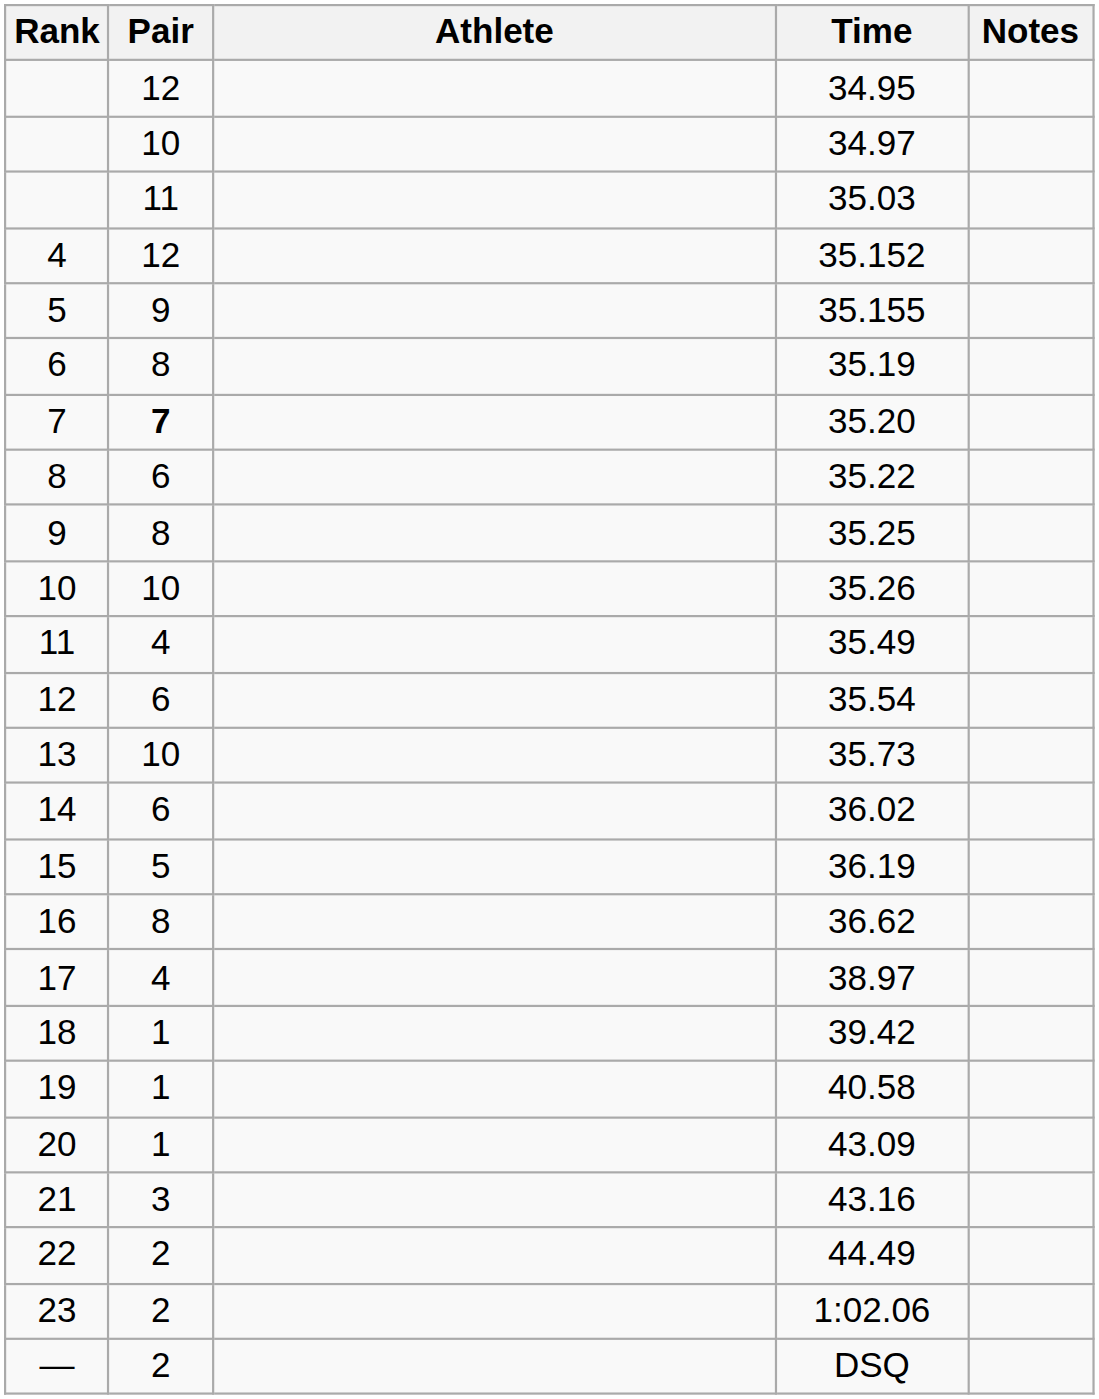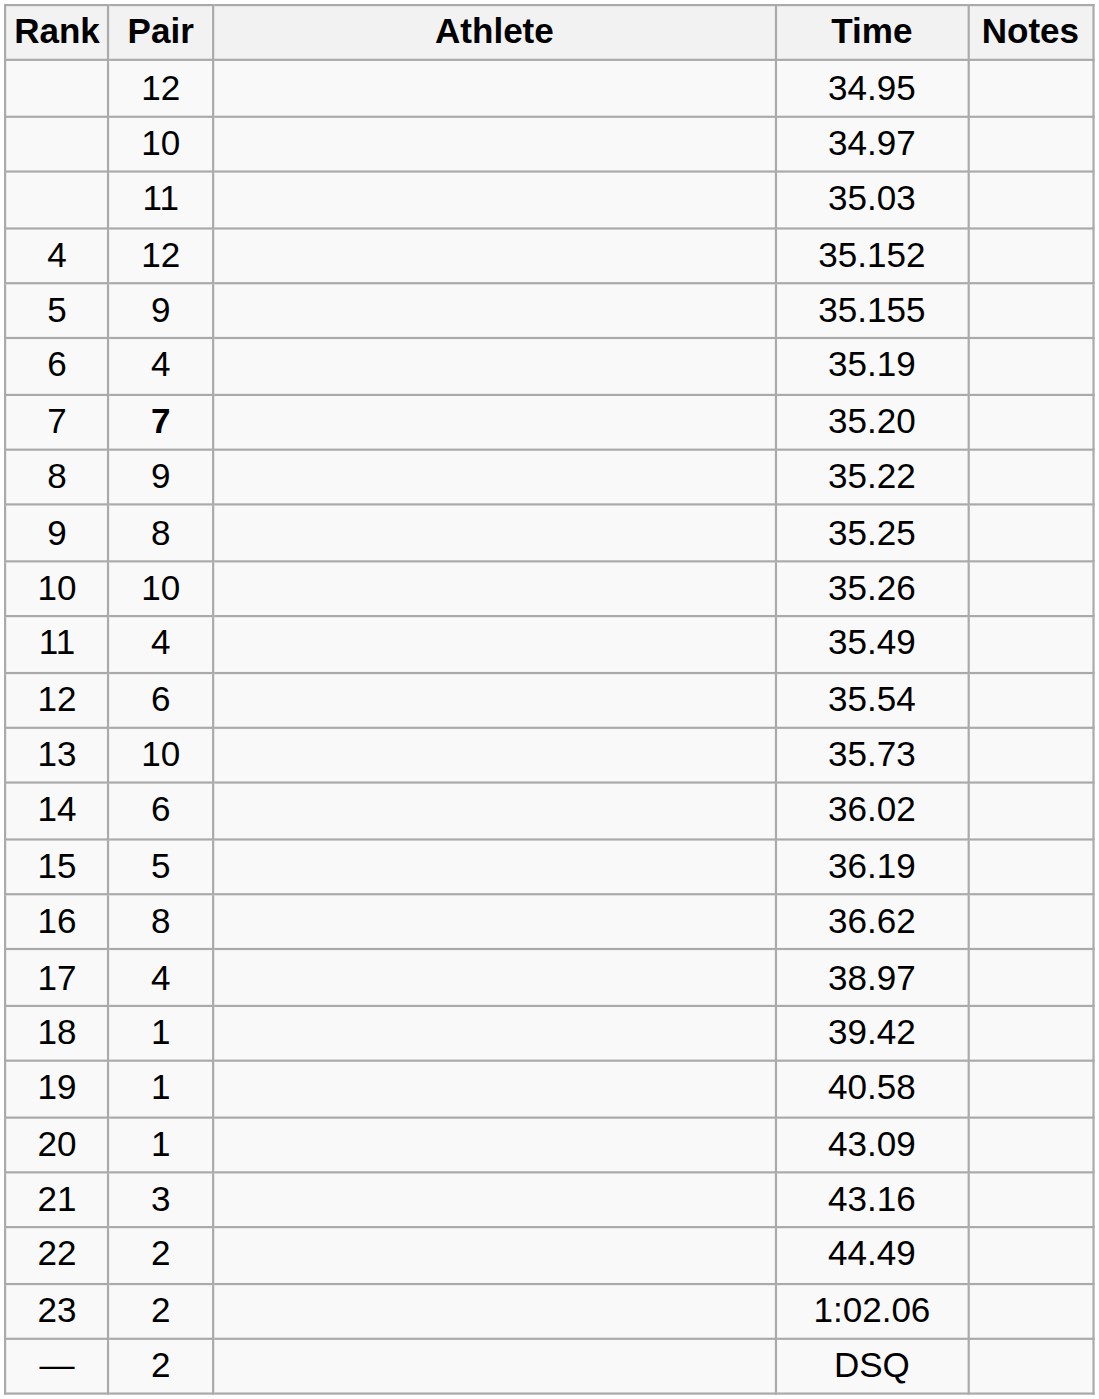 <table class=wikitable style="text-align:center">
 <tr>
 <th width=40>Rank</th>
 <th width=40>Pair</th>
 <th width=250>Athlete</th>
 <th width=80>Time</th>
 <th width=50>Notes</th>
 </tr>
 <tr>
 <td></td>
 <td>12</td>
 <td align=left></td>
 <td>34.95</td>
 <td></td>
 </tr>
 <tr>
 <td></td>
 <td>10</td>
 <td align=left></td>
 <td>34.97</td>
 <td></td>
 </tr>
 <tr>
 <td></td>
 <td>11</td>
 <td align=left></td>
 <td>35.03</td>
 <td></td>
 </tr>
 <tr>
 <td>4</td>
 <td>12</td>
 <td align=left></td>
 <td>35.152</td>
 <td></td>
 </tr>
 <tr>
 <td>5</td>
 <td>9</td>
 <td align=left></td>
 <td>35.155</td>
 <td></td>
 </tr>
 <tr>
 <td>6</td>
-<td>8</td>
+<td>4</td>
 <td align=left></td>
 <td>35.19</td>
 <td></td>
 </tr>
 <tr>
 <td>7</td>
 <td><strong>7</strong></td>
 <td align=left></td>
 <td>35.20</td>
 <td></td>
 </tr>
 <tr>
 <td>8</td>
-<td>6</td>
+<td>9</td>
 <td align=left></td>
 <td>35.22</td>
 <td></td>
 </tr>
 <tr>
 <td>9</td>
 <td>8</td>
 <td align=left></td>
 <td>35.25</td>
 <td></td>
 </tr>
 <tr>
 <td>10</td>
 <td>10</td>
 <td align=left></td>
 <td>35.26</td>
 <td></td>
 </tr>
 <tr>
 <td>11</td>
 <td>4</td>
 <td align=left></td>
 <td>35.49</td>
 <td></td>
 </tr>
 <tr>
 <td>12</td>
 <td>6</td>
 <td align=left></td>
 <td>35.54</td>
 <td></td>
 </tr>
 <tr>
 <td>13</td>
 <td>10</td>
 <td align=left></td>
 <td>35.73</td>
 <td></td>
 </tr>
 <tr>
 <td>14</td>
 <td>6</td>
 <td align=left></td>
 <td>36.02</td>
 <td></td>
 </tr>
 <tr>
 <td>15</td>
 <td>5</td>
 <td align=left></td>
 <td>36.19</td>
 <td></td>
 </tr>
 <tr>
 <td>16</td>
 <td>8</td>
 <td align=left></td>
 <td>36.62</td>
 <td></td>
 </tr>
 <tr>
 <td>17</td>
 <td>4</td>
 <td align=left></td>
 <td>38.97</td>
 <td></td>
 </tr>
 <tr>
 <td>18</td>
 <td>1</td>
 <td align=left></td>
 <td>39.42</td>
 <td></td>
 </tr>
 <tr>
 <td>19</td>
 <td>1</td>
 <td align=left></td>
 <td>40.58</td>
 <td></td>
 </tr>
 <tr>
 <td>20</td>
 <td>1</td>
 <td align=left></td>
 <td>43.09</td>
 <td></td>
 </tr>
 <tr>
 <td>21</td>
 <td>3</td>
 <td align=left></td>
 <td>43.16</td>
 <td></td>
 </tr>
 <tr>
 <td>22</td>
 <td>2</td>
 <td align=left></td>
 <td>44.49</td>
 <td></td>
 </tr>
 <tr>
 <td>23</td>
 <td>2</td>
 <td align=left></td>
 <td>1:02.06</td>
 <td></td>
 </tr>
 <tr>
 <td>—</td>
 <td>2</td>
 <td align=left></td>
 <td>DSQ</td>
 <td></td>
 </tr>
 </table>
